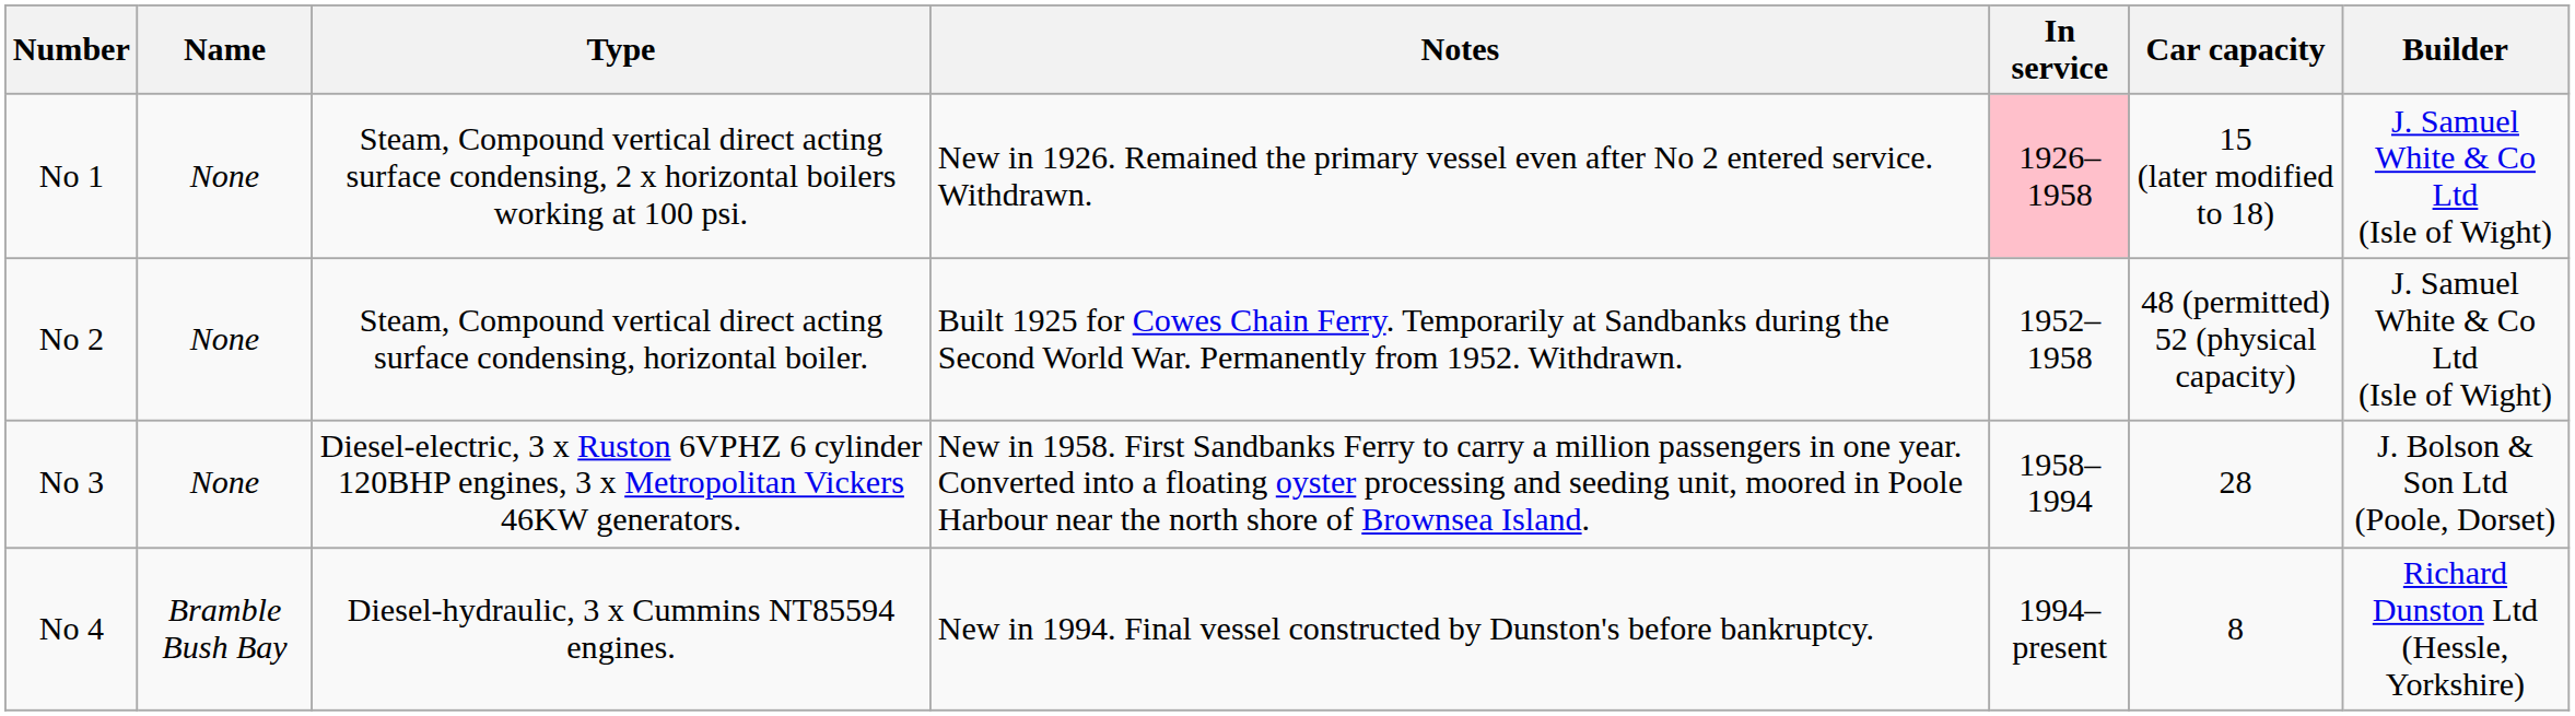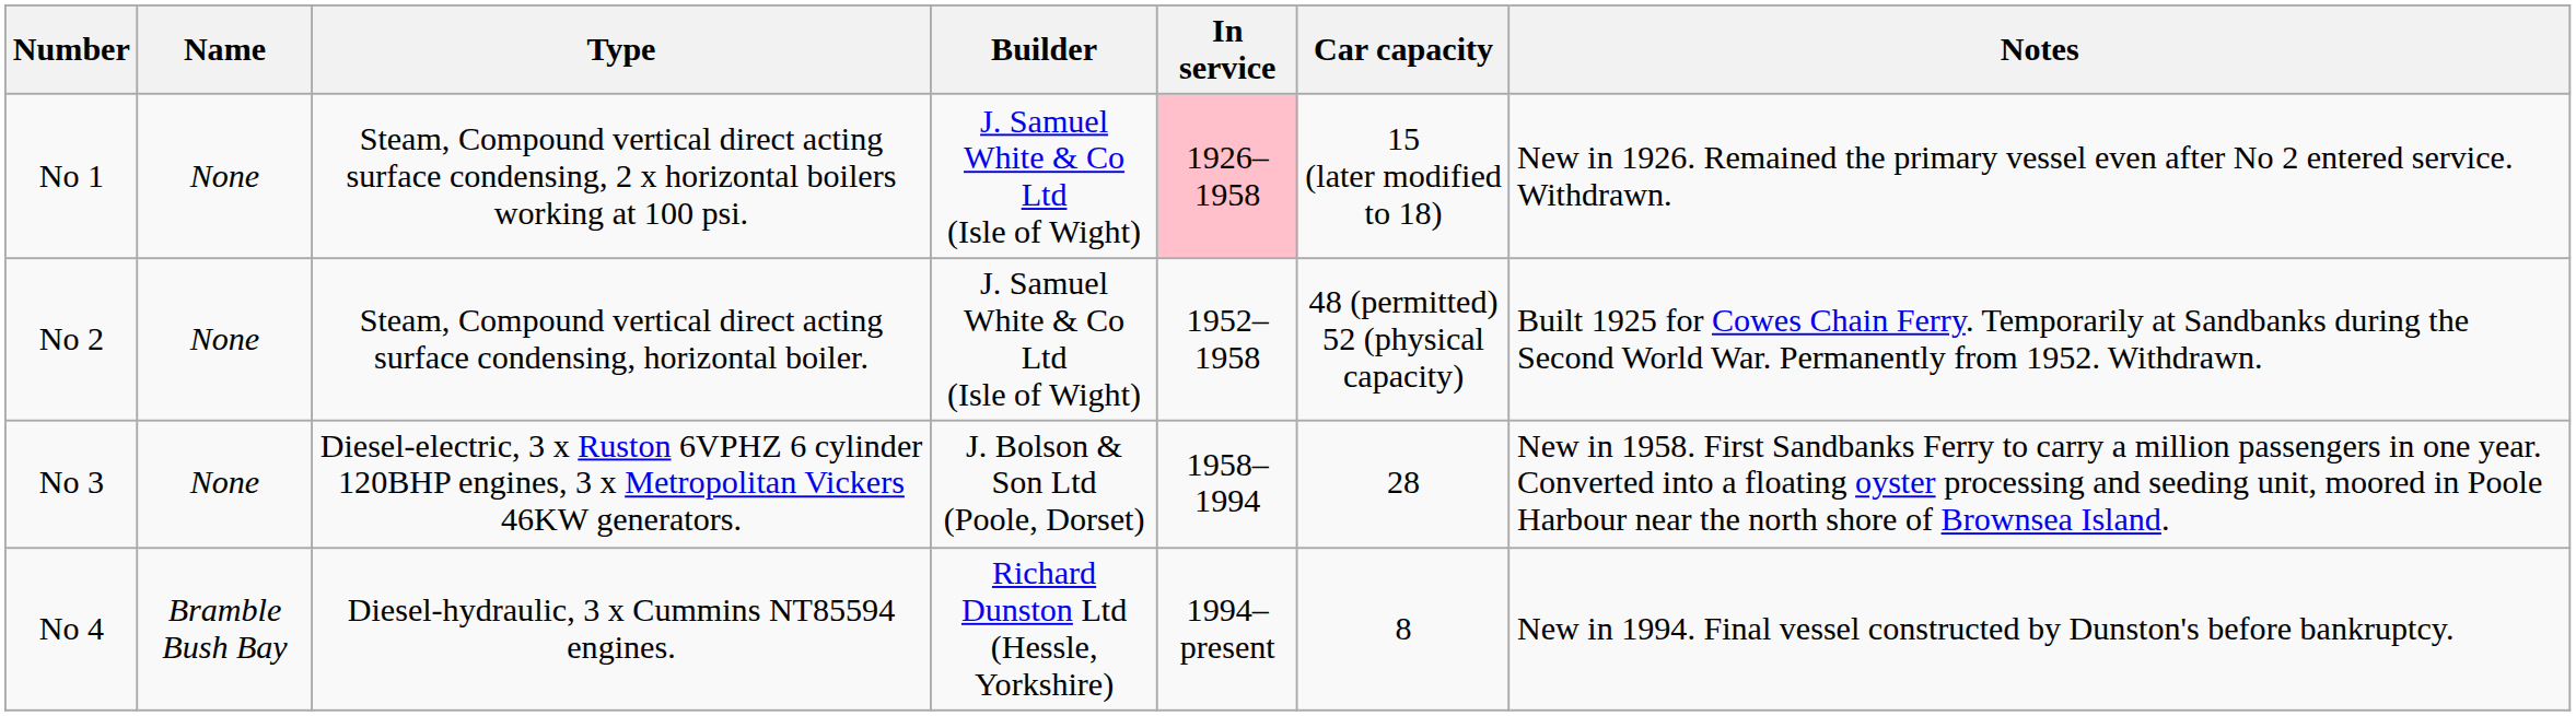 <table class="wikitable">
 <tr>
 <th>Number</th>
 <th>Name</th>
 <th>Type</th>
-<th>Notes</th>
+<th>Builder</th>
 <th>In service</th>
 <th>Car capacity</th>
-<th>Builder</th>
+<th>Notes</th>
 </tr>
 <tr>
 <td align="center">No 1</td>
 <td align="center"><em>None</em></td>
 <td align="center">Steam, Compound vertical direct acting surface condensing, 2 x horizontal boilers working at 100 psi.</td>
-<td>New in 1926. Remained the primary vessel even after No 2 entered service. Withdrawn.</td>
+<td align="center"><a href='#'>J. Samuel White & Co Ltd</a><br>(Isle of Wight)</td>
 <td align="center" style="background: pink;">1926–1958</td>
 <td align="center">15<br>(later modified to 18)</td>
-<td align="center"><a href='#'>J. Samuel White & Co Ltd</a><br>(Isle of Wight)</td>
+<td>New in 1926. Remained the primary vessel even after No 2 entered service. Withdrawn.</td>
 </tr>
 <tr>
 <td align="center">No 2</td>
 <td align="center"><em>None</em></td>
 <td align="center">Steam, Compound vertical direct acting surface condensing, horizontal boiler.</td>
-<td>Built 1925 for <a href='#'>Cowes Chain Ferry</a>. Temporarily at Sandbanks during the Second World War. Permanently from 1952. Withdrawn.</td>
+<td align="center">J. Samuel White & Co Ltd<br>(Isle of Wight)</td>
 <td align="center">1952–1958</td>
 <td align="center">48 (permitted)<br>52 (physical capacity)</td>
-<td align="center">J. Samuel White & Co Ltd<br>(Isle of Wight)</td>
+<td>Built 1925 for <a href='#'>Cowes Chain Ferry</a>. Temporarily at Sandbanks during the Second World War. Permanently from 1952. Withdrawn.</td>
 </tr>
 <tr>
 <td align="center">No 3</td>
 <td align="center"><em>None</em></td>
 <td align="center">Diesel-electric, 3 x <a href='#'>Ruston</a> 6VPHZ 6 cylinder 120BHP engines, 3 x <a href='#'>Metropolitan Vickers</a> 46KW generators.</td>
-<td>New in 1958. First Sandbanks Ferry to carry a million passengers in one year. Converted into a floating <a href='#'>oyster</a> processing and seeding unit, moored in Poole Harbour near the north shore of <a href='#'>Brownsea Island</a>.</td>
+<td align="center">J. Bolson & Son Ltd<br>(Poole, Dorset)</td>
 <td align="center">1958–1994</td>
 <td align="center">28</td>
-<td align="center">J. Bolson & Son Ltd<br>(Poole, Dorset)</td>
+<td>New in 1958. First Sandbanks Ferry to carry a million passengers in one year. Converted into a floating <a href='#'>oyster</a> processing and seeding unit, moored in Poole Harbour near the north shore of <a href='#'>Brownsea Island</a>.</td>
 </tr>
 <tr>
 <td align="center">No 4</td>
 <td align="center"><em>Bramble Bush Bay</em></td>
 <td align="center">Diesel-hydraulic, 3 x Cummins NT85594 engines.</td>
-<td>New in 1994. Final vessel constructed by Dunston's before bankruptcy.</td>
+<td align="center"><a href='#'>Richard Dunston</a> Ltd<br>(Hessle, Yorkshire)</td>
 <td align="center">1994–present</td>
 <td align="center">8</td>
-<td align="center"><a href='#'>Richard Dunston</a> Ltd<br>(Hessle, Yorkshire)</td>
+<td>New in 1994. Final vessel constructed by Dunston's before bankruptcy.</td>
 </tr>
 </table>
